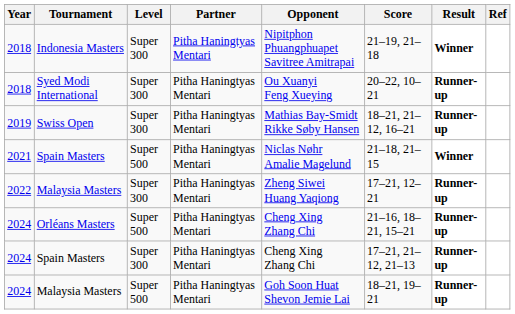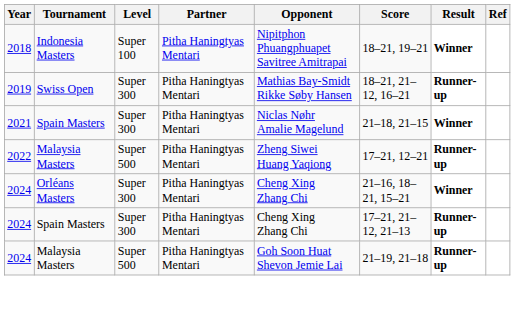 <table class="sortable wikitable" style="font-size: 90%;">
 <tr>
 <th>Year</th>
 <th>Tournament</th>
 <th>Level</th>
 <th>Partner</th>
 <th>Opponent</th>
 <th>Score</th>
 <th>Result</th>
 <th>Ref</th>
 </tr>
 <tr>
 <td align="center"><a href='#'>2018</a></td>
 <td align="left"><a href='#'>Indonesia Masters</a></td>
-<td align="left">Super 300</td>
+<td align="left">Super 100</td>
 <td align="left"> <a href='#'>Pitha Haningtyas Mentari</a></td>
 <td align="left"> <a href='#'>Nipitphon Phuangphuapet</a><br> <a href='#'>Savitree Amitrapai</a></td>
-<td align="left">21–19, 21–18</td>
+<td align="left">18–21, 19–21</td>
 <td style="text-align:left; background:white"> <strong>Winner</strong></td>
-<td style="text-align:center; background:white"></td>
-</tr>
-<tr>
-<td align="center"><a href='#'>2018</a></td>
-<td align="left"><a href='#'>Syed Modi International</a></td>
-<td align="left">Super 300</td>
-<td align="left"> Pitha Haningtyas Mentari</td>
-<td align="left"> <a href='#'>Ou Xuanyi</a><br> <a href='#'>Feng Xueying</a></td>
-<td align="left">20–22, 10–21</td>
-<td style="text-align:left; background:white"> <strong>Runner-up</strong></td>
 <td style="text-align:center; background:white"></td>
 </tr>
 <tr>
 <td align="center"><a href='#'>2019</a></td>
 <td align="left"><a href='#'>Swiss Open</a></td>
 <td align="left">Super 300</td>
 <td align="left"> Pitha Haningtyas Mentari</td>
 <td align="left"> <a href='#'>Mathias Bay-Smidt</a><br> <a href='#'>Rikke Søby Hansen</a></td>
 <td align="left">18–21, 21–12, 16–21</td>
 <td style="text-align:left; background:white"> <strong>Runner-up</strong></td>
 <td style="text-align:center; background:white"></td>
 </tr>
 <tr>
 <td align="center"><a href='#'>2021</a></td>
 <td align="left"><a href='#'>Spain Masters</a></td>
-<td align="left">Super 500</td>
+<td align="left">Super 300</td>
 <td align="left"> Pitha Haningtyas Mentari</td>
 <td align="left"> <a href='#'>Niclas Nøhr</a><br> <a href='#'>Amalie Magelund</a></td>
 <td align="left">21–18, 21–15</td>
 <td style="text-align:left; background:white"> <strong>Winner</strong></td>
 <td style="text-align:center; background:white"></td>
 </tr>
 <tr>
 <td align="center"><a href='#'>2022</a></td>
 <td align="left"><a href='#'>Malaysia Masters</a></td>
-<td align="left">Super 300</td>
+<td align="left">Super 500</td>
 <td align="left"> Pitha Haningtyas Mentari</td>
 <td align="left"> <a href='#'>Zheng Siwei</a><br> <a href='#'>Huang Yaqiong</a></td>
 <td align="left">17–21, 12–21</td>
 <td style="text-align:left; background:white"> <strong>Runner-up</strong></td>
 <td style="text-align:center; background:white"></td>
 </tr>
 <tr>
 <td align="center"><a href='#'>2024</a></td>
 <td align="left"><a href='#'>Orléans Masters</a></td>
-<td align="left">Super 500</td>
+<td align="left">Super 300</td>
 <td align="left"> Pitha Haningtyas Mentari</td>
 <td align="left"> <a href='#'>Cheng Xing</a><br> <a href='#'>Zhang Chi</a></td>
 <td align="left">21–16, 18–21, 15–21</td>
-<td style="text-align:left; background:white"> <strong>Runner-up</strong></td>
+<td style="text-align:left; background:white"> <strong>Winner</strong></td>
 <td style="text-align:center; background:white"></td>
 </tr>
 <tr>
 <td align="center"><a href='#'>2024</a></td>
 <td align="left">Spain Masters</td>
 <td align="left">Super 300</td>
 <td align="left"> Pitha Haningtyas Mentari</td>
 <td align="left"> Cheng Xing<br> Zhang Chi</td>
 <td align="left">17–21, 21–12, 21–13</td>
 <td style="text-align:left; background:white"> <strong>Runner-up</strong></td>
 <td style="text-align:center; background:white"></td>
 </tr>
 <tr>
 <td align="center"><a href='#'>2024</a></td>
 <td align="left">Malaysia Masters</td>
 <td align="left">Super 500</td>
 <td align="left"> Pitha Haningtyas Mentari</td>
 <td align="left"> <a href='#'>Goh Soon Huat</a><br> <a href='#'>Shevon Jemie Lai</a></td>
-<td align="left">18–21, 19–21</td>
+<td align="left">21–19, 21–18</td>
 <td style="text-align:left; background:white"> <strong>Runner-up</strong></td>
 <td style="text-align:center; background:white"></td>
 </tr>
 </table>
